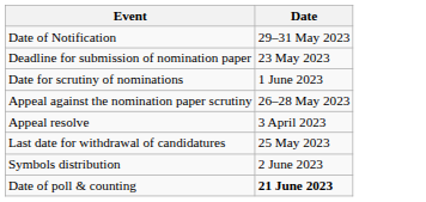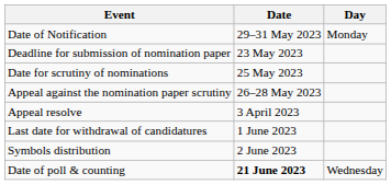 <table class="wikitable">
 <tr>
 <th>Event</th>
 <th>Date</th>
+<th>Day</th>
 </tr>
 <tr>
 <td>Date of Notification</td>
 <td>29–31 May 2023</td>
+<td>Monday</td>
 </tr>
 <tr>
 <td>Deadline for submission of nomination paper</td>
 <td>23 May 2023</td>
+<td></td>
 </tr>
 <tr>
 <td>Date for scrutiny of nominations</td>
-<td>1 June 2023</td>
+<td>25 May 2023</td>
+<td></td>
 </tr>
 <tr>
 <td>Appeal against the nomination paper scrutiny</td>
 <td>26–28 May 2023</td>
+<td></td>
 </tr>
 <tr>
 <td>Appeal resolve</td>
 <td>3 April 2023</td>
+<td></td>
 </tr>
 <tr>
 <td>Last date for withdrawal of candidatures</td>
-<td>25 May 2023</td>
+<td>1 June 2023</td>
+<td></td>
 </tr>
 <tr>
 <td>Symbols distribution</td>
 <td>2 June 2023</td>
+<td></td>
 </tr>
 <tr>
 <td>Date of poll & counting</td>
 <td><strong>21 June 2023</strong></td>
+<td>Wednesday</td>
 </tr>
 </table>
